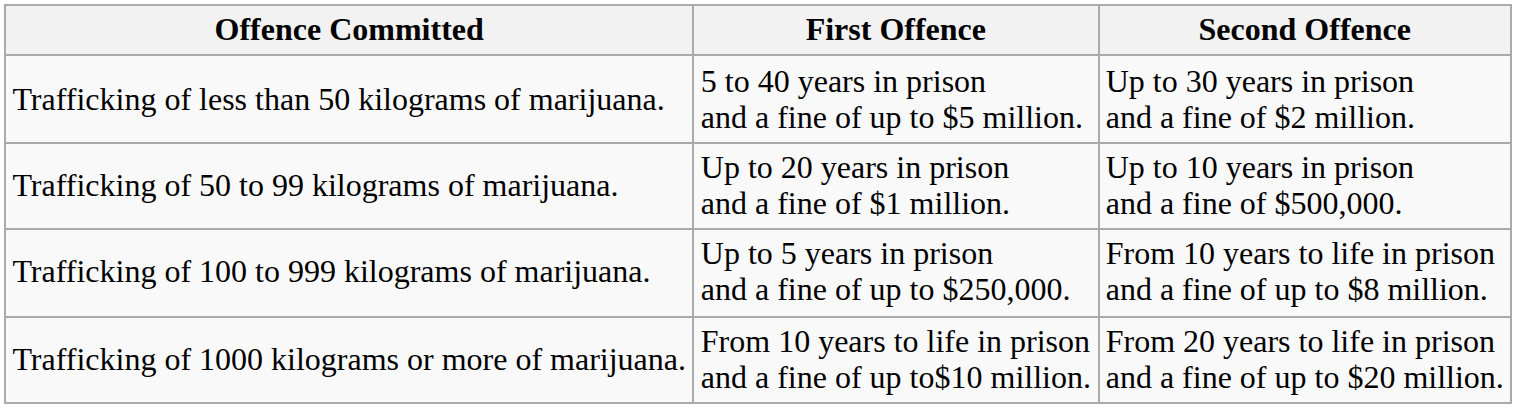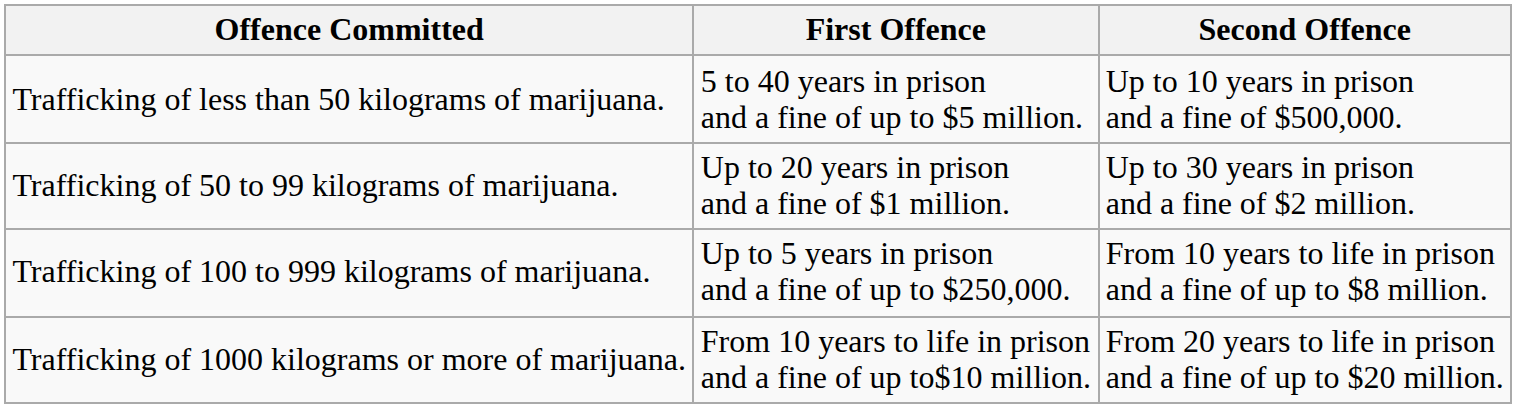 <table class="wikitable">
 <tr>
 <th>Offence Committed</th>
 <th>First Offence</th>
 <th>Second Offence</th>
 </tr>
 <tr>
 <td>Trafficking of less than 50 kilograms of marijuana.</td>
 <td>5 to 40 years in prison<br>and a fine of up to $5 million.</td>
-<td>Up to 30 years in prison<br>and a fine of $2 million.</td>
+<td>Up to 10 years in prison<br>and a fine of $500,000.</td>
 </tr>
 <tr>
 <td>Trafficking of 50 to 99 kilograms of marijuana.</td>
 <td>Up to 20 years in prison<br>and a fine of $1 million.</td>
-<td>Up to 10 years in prison<br>and a fine of $500,000.</td>
+<td>Up to 30 years in prison<br>and a fine of $2 million.</td>
 </tr>
 <tr>
 <td>Trafficking of 100 to 999 kilograms of marijuana.</td>
 <td>Up to 5 years in prison<br>and a fine of up to $250,000.</td>
 <td>From 10 years to life in prison<br>and a fine of up to $8 million.</td>
 </tr>
 <tr>
 <td>Trafficking of 1000 kilograms or more of marijuana.</td>
 <td>From 10 years to life in prison<br>and a fine of up to$10 million.</td>
 <td>From 20 years to life in prison<br>and a fine of up to $20 million.</td>
 </tr>
 </table>
